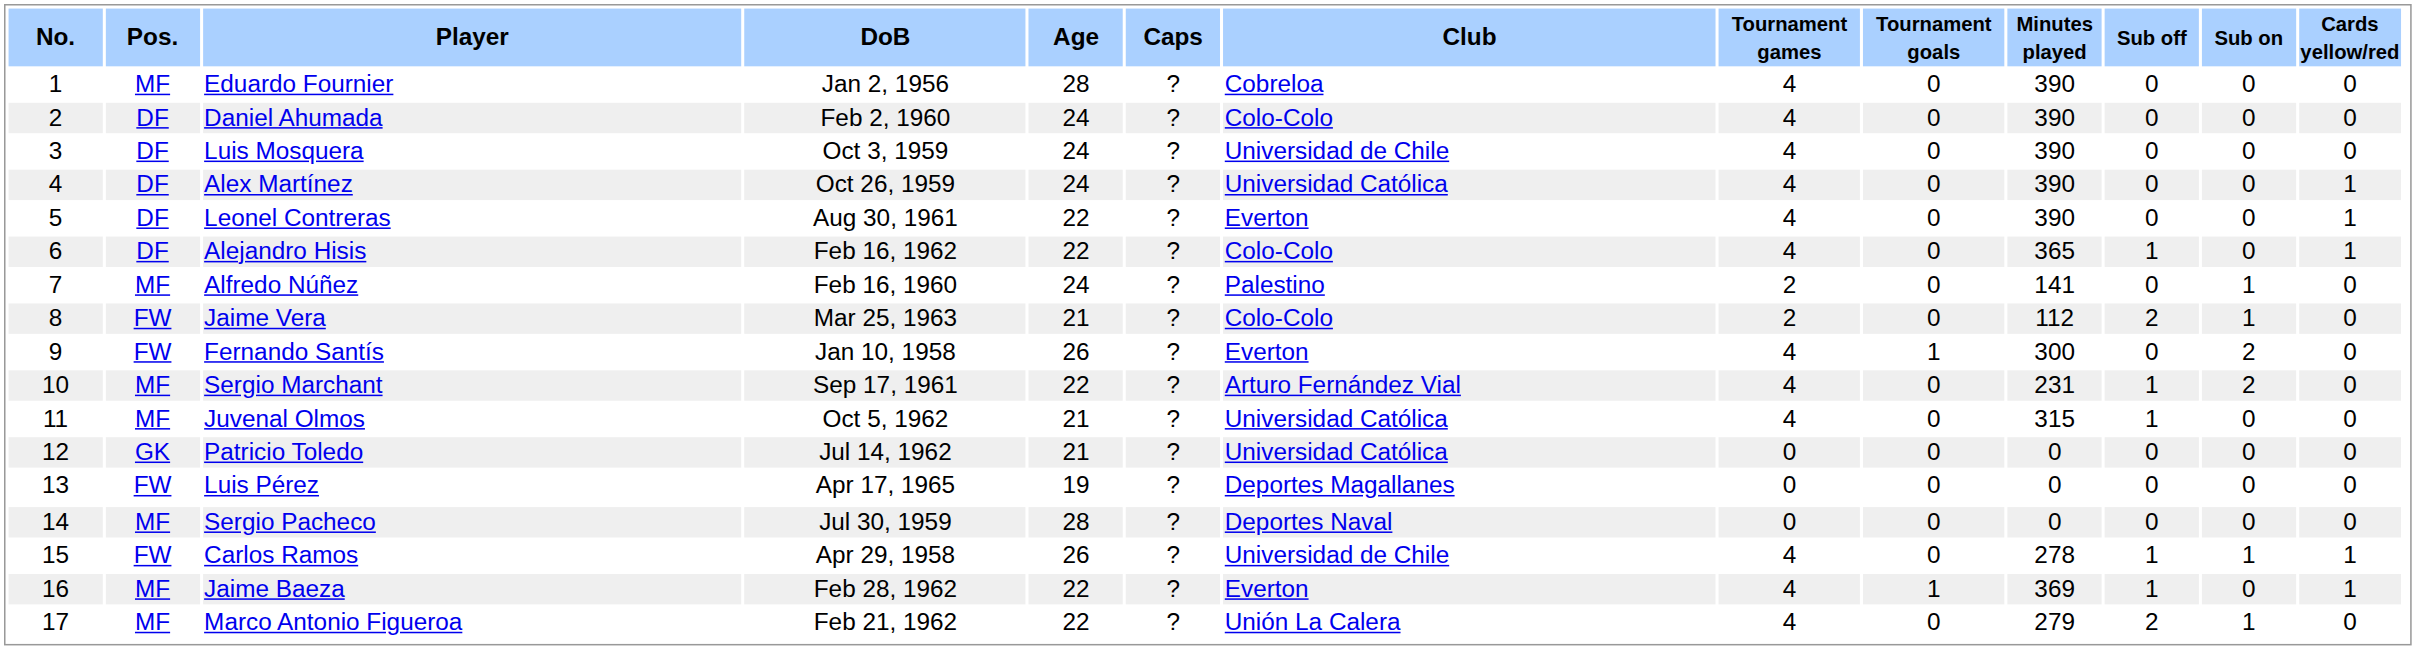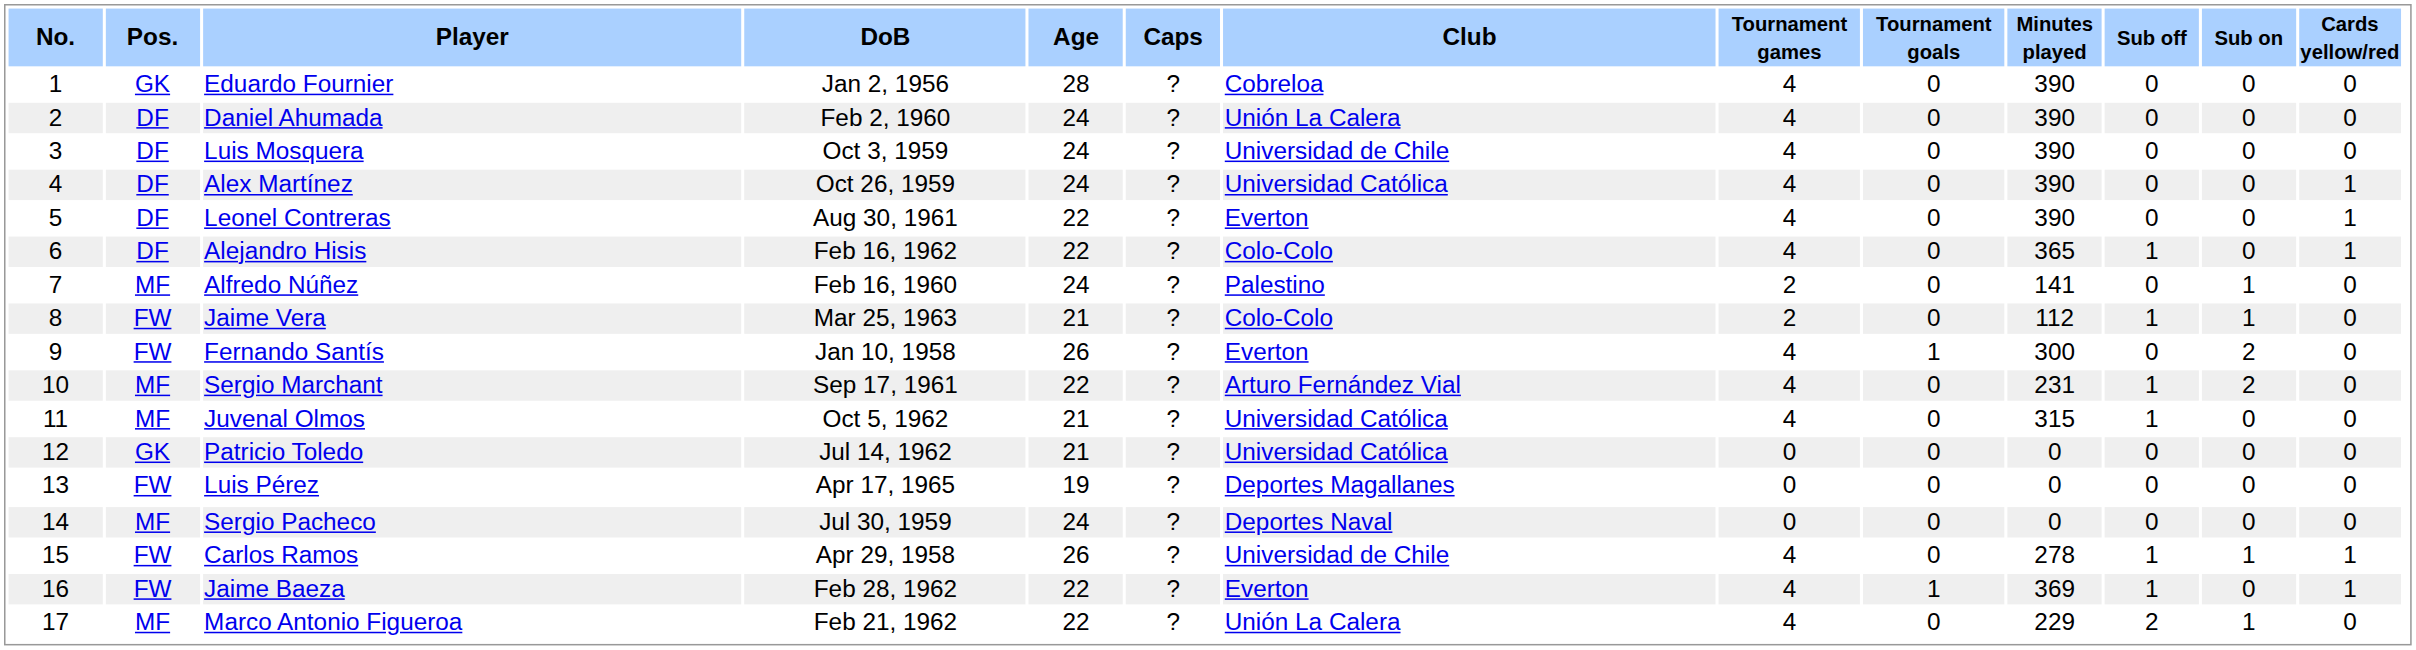 <table border="0" width="100%" style="border: 1px solid #999; background-color:#FFFFFF; text-align:center">
 <tr align="center" bgcolor="#AAD0FF">
 <th width=4%>No.</th>
 <th width=4%>Pos.</th>
 <th width=23%>Player</th>
 <th width=12%>DoB</th>
 <th width=4%>Age</th>
 <th width=4%>Caps</th>
 <th width=21%>Club</th>
 <th width=6%><small>Tournament<br>games</small></th>
 <th width=6%><small>Tournament<br>goals</small></th>
 <th width=4%><small>Minutes<br>played</small></th>
 <th width=4%><small>Sub off</small></th>
 <th width=4%><small>Sub on</small></th>
 <th width=4%><small>Cards<br>yellow/red</small></th>
 </tr>
 <tr>
 <td>1</td>
-<td><a href='#'>MF</a></td>
+<td><a href='#'>GK</a></td>
 <td align="left"><a href='#'>Eduardo Fournier</a></td>
 <td>Jan 2, 1956</td>
 <td>28</td>
 <td>?</td>
 <td align="left"> <a href='#'>Cobreloa</a></td>
 <td>4</td>
 <td>0</td>
 <td>390</td>
 <td>0</td>
 <td>0</td>
 <td>0</td>
 </tr>
 <tr bgcolor="#EFEFEF">
 <td>2</td>
 <td><a href='#'>DF</a></td>
 <td align="left"><a href='#'>Daniel Ahumada</a></td>
 <td>Feb 2, 1960</td>
 <td>24</td>
 <td>?</td>
-<td align="left"> <a href='#'>Colo-Colo</a></td>
+<td align="left"> <a href='#'>Unión La Calera</a></td>
 <td>4</td>
 <td>0</td>
 <td>390</td>
 <td>0</td>
 <td>0</td>
 <td>0</td>
 </tr>
 <tr>
 <td>3</td>
 <td><a href='#'>DF</a></td>
 <td align="left"><a href='#'>Luis Mosquera</a></td>
 <td>Oct 3, 1959</td>
 <td>24</td>
 <td>?</td>
 <td align="left"> <a href='#'>Universidad de Chile</a></td>
 <td>4</td>
 <td>0</td>
 <td>390</td>
 <td>0</td>
 <td>0</td>
 <td>0</td>
 </tr>
 <tr bgcolor="#EFEFEF">
 <td>4</td>
 <td><a href='#'>DF</a></td>
 <td align="left"><a href='#'>Alex Martínez</a></td>
 <td>Oct 26, 1959</td>
 <td>24</td>
 <td>?</td>
 <td align="left"> <a href='#'>Universidad Católica</a></td>
 <td>4</td>
 <td>0</td>
 <td>390</td>
 <td>0</td>
 <td>0</td>
 <td>1</td>
 </tr>
 <tr>
 <td>5</td>
 <td><a href='#'>DF</a></td>
 <td align="left"><a href='#'>Leonel Contreras</a></td>
 <td>Aug 30, 1961</td>
 <td>22</td>
 <td>?</td>
 <td align="left"> <a href='#'>Everton</a></td>
 <td>4</td>
 <td>0</td>
 <td>390</td>
 <td>0</td>
 <td>0</td>
 <td>1</td>
 </tr>
 <tr bgcolor="#EFEFEF">
 <td>6</td>
 <td><a href='#'>DF</a></td>
 <td align="left"><a href='#'>Alejandro Hisis</a></td>
 <td>Feb 16, 1962</td>
 <td>22</td>
 <td>?</td>
 <td align="left"> <a href='#'>Colo-Colo</a></td>
 <td>4</td>
 <td>0</td>
 <td>365</td>
 <td>1</td>
 <td>0</td>
 <td>1</td>
 </tr>
 <tr>
 <td>7</td>
 <td><a href='#'>MF</a></td>
 <td align="left"><a href='#'>Alfredo Núñez</a></td>
 <td>Feb 16, 1960</td>
 <td>24</td>
 <td>?</td>
 <td align="left"> <a href='#'>Palestino</a></td>
 <td>2</td>
 <td>0</td>
 <td>141</td>
 <td>0</td>
 <td>1</td>
 <td>0</td>
 </tr>
 <tr bgcolor="#EFEFEF">
 <td>8</td>
 <td><a href='#'>FW</a></td>
 <td align="left"><a href='#'>Jaime Vera</a></td>
 <td>Mar 25, 1963</td>
 <td>21</td>
 <td>?</td>
 <td align="left"> <a href='#'>Colo-Colo</a></td>
 <td>2</td>
 <td>0</td>
 <td>112</td>
-<td>2</td>
+<td>1</td>
 <td>1</td>
 <td>0</td>
 </tr>
 <tr>
 <td>9</td>
 <td><a href='#'>FW</a></td>
 <td align="left"><a href='#'>Fernando Santís</a></td>
 <td>Jan 10, 1958</td>
 <td>26</td>
 <td>?</td>
 <td align="left"> <a href='#'>Everton</a></td>
 <td>4</td>
 <td>1</td>
 <td>300</td>
 <td>0</td>
 <td>2</td>
 <td>0</td>
 </tr>
 <tr bgcolor="#EFEFEF">
 <td>10</td>
 <td><a href='#'>MF</a></td>
 <td align="left"><a href='#'>Sergio Marchant</a></td>
 <td>Sep 17, 1961</td>
 <td>22</td>
 <td>?</td>
 <td align="left"> <a href='#'>Arturo Fernández Vial</a></td>
 <td>4</td>
 <td>0</td>
 <td>231</td>
 <td>1</td>
 <td>2</td>
 <td>0</td>
 </tr>
 <tr>
 <td>11</td>
 <td><a href='#'>MF</a></td>
 <td align="left"><a href='#'>Juvenal Olmos</a></td>
 <td>Oct 5, 1962</td>
 <td>21</td>
 <td>?</td>
 <td align="left"> <a href='#'>Universidad Católica</a></td>
 <td>4</td>
 <td>0</td>
 <td>315</td>
 <td>1</td>
 <td>0</td>
 <td>0</td>
 </tr>
 <tr bgcolor="#EFEFEF">
 <td>12</td>
 <td><a href='#'>GK</a></td>
 <td align="left"><a href='#'>Patricio Toledo</a></td>
 <td>Jul 14, 1962</td>
 <td>21</td>
 <td>?</td>
 <td align="left"> <a href='#'>Universidad Católica</a></td>
 <td>0</td>
 <td>0</td>
 <td>0</td>
 <td>0</td>
 <td>0</td>
 <td>0</td>
 </tr>
 <tr>
 <td>13</td>
 <td><a href='#'>FW</a></td>
 <td align="left"><a href='#'>Luis Pérez</a></td>
 <td>Apr 17, 1965</td>
 <td>19</td>
 <td>?</td>
 <td align="left"> <a href='#'>Deportes Magallanes</a></td>
 <td>0</td>
 <td>0</td>
 <td>0</td>
 <td>0</td>
 <td>0</td>
 <td>0</td>
 <td></td>
 </tr>
 <tr>
 </tr>
 <tr bgcolor="#EFEFEF">
 <td>14</td>
 <td><a href='#'>MF</a></td>
 <td align="left"><a href='#'>Sergio Pacheco</a></td>
 <td>Jul 30, 1959</td>
-<td>28</td>
+<td>24</td>
 <td>?</td>
 <td align="left"> <a href='#'>Deportes Naval</a></td>
 <td>0</td>
 <td>0</td>
 <td>0</td>
 <td>0</td>
 <td>0</td>
 <td>0</td>
 </tr>
 <tr>
 <td>15</td>
 <td><a href='#'>FW</a></td>
 <td align="left"><a href='#'>Carlos Ramos</a></td>
 <td>Apr 29, 1958</td>
 <td>26</td>
 <td>?</td>
 <td align="left"> <a href='#'>Universidad de Chile</a></td>
 <td>4</td>
 <td>0</td>
 <td>278</td>
 <td>1</td>
 <td>1</td>
 <td>1</td>
 </tr>
 <tr bgcolor="#EFEFEF">
 <td>16</td>
-<td><a href='#'>MF</a></td>
+<td><a href='#'>FW</a></td>
 <td align="left"><a href='#'>Jaime Baeza</a></td>
 <td>Feb 28, 1962</td>
 <td>22</td>
 <td>?</td>
 <td align="left"> <a href='#'>Everton</a></td>
 <td>4</td>
 <td>1</td>
 <td>369</td>
 <td>1</td>
 <td>0</td>
 <td>1</td>
 </tr>
 <tr>
 <td>17</td>
 <td><a href='#'>MF</a></td>
 <td align="left"><a href='#'>Marco Antonio Figueroa</a></td>
 <td>Feb 21, 1962</td>
 <td>22</td>
 <td>?</td>
 <td align="left"> <a href='#'>Unión La Calera</a></td>
 <td>4</td>
 <td>0</td>
-<td>279</td>
+<td>229</td>
 <td>2</td>
 <td>1</td>
 <td>0</td>
 </tr>
 <tr>
 </tr>
 </table>
